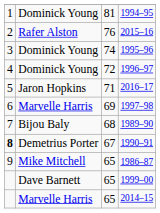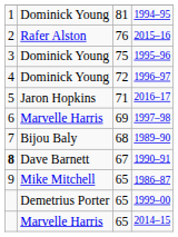 <table class="wikitable">
 <tr>
 </tr>
 <tr>
 <td>1</td>
 <td>Dominick Young</td>
 <td>81</td>
 <td style="font-size:80%;"><a href='#'>1994–95</a></td>
 </tr>
 <tr>
 <td>2</td>
 <td><a href='#'>Rafer Alston</a></td>
 <td>76</td>
 <td style="font-size:80%;"><a href='#'>2015–16</a></td>
 </tr>
 <tr>
 <td>3</td>
 <td>Dominick Young</td>
-<td>74</td>
+<td>75</td>
 <td style="font-size:80%;"><a href='#'>1995–96</a></td>
 </tr>
 <tr>
 <td>4</td>
 <td>Dominick Young</td>
 <td>72</td>
 <td style="font-size:80%;"><a href='#'>1996–97</a></td>
 </tr>
 <tr>
 <td>5</td>
 <td>Jaron Hopkins</td>
 <td>71</td>
 <td style="font-size:80%;"><a href='#'>2016–17</a></td>
 </tr>
 <tr>
 <td>6</td>
 <td><a href='#'>Marvelle Harris</a></td>
 <td>69</td>
 <td style="font-size:80%;"><a href='#'>1997–98</a></td>
 </tr>
 <tr>
 <td>7</td>
 <td>Bijou Baly</td>
 <td>68</td>
 <td style="font-size:80%;"><a href='#'>1989–90</a></td>
 </tr>
 <tr>
 <td><strong>8</strong></td>
-<td>Demetrius Porter</td>
+<td>Dave Barnett</td>
 <td>67</td>
 <td style="font-size:80%;"><a href='#'>1990–91</a></td>
 </tr>
 <tr>
 <td>9</td>
 <td><a href='#'>Mike Mitchell</a></td>
 <td>65</td>
 <td style="font-size:80%;"><a href='#'>1986–87</a></td>
 </tr>
 <tr>
 <td></td>
-<td>Dave Barnett</td>
+<td>Demetrius Porter</td>
 <td>65</td>
 <td style="font-size:80%;"><a href='#'>1999–00</a></td>
 </tr>
 <tr>
 <td></td>
 <td><a href='#'>Marvelle Harris</a></td>
 <td>65</td>
 <td style="font-size:80%;"><a href='#'>2014–15</a></td>
 </tr>
 </table>
